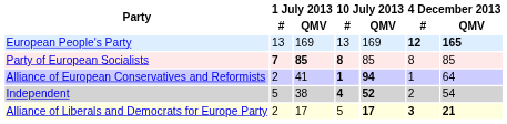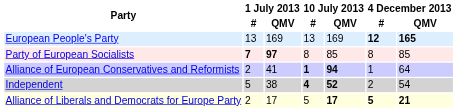 <table border=0 cellpadding=2 cellspacing=2>
 <tr ----bgcolor=lightgrey>
 <th rowspan=2>Party</th>
 <th colspan=2>1 July 2013</th>
 <th colspan=2>10 July 2013</th>
 <th colspan=2>4 December 2013</th>
 </tr>
 <tr ----bgcolor=lightgrey>
 <th>#</th>
 <th>QMV</th>
 <th>#</th>
 <th>QMV</th>
 <th>#</th>
 <th>QMV</th>
 </tr>
 <tr ---- bgcolor=#DDEEFF>
 <td><a href='#'>European People's Party</a></td>
 <td>13</td>
 <td>169</td>
 <td>13</td>
 <td>169</td>
 <td><strong>12</strong></td>
 <td><strong>165</strong></td>
 </tr>
 <tr ---- bgcolor=#FFE8E8>
 <td><a href='#'>Party of European Socialists</a></td>
 <td><strong>7</strong></td>
-<td><strong>85</strong></td>
-<td><strong>8</strong></td>
+<td><strong>97</strong></td>
+<td>8</td>
 <td>85</td>
 <td>8</td>
 <td>85</td>
 </tr>
 <tr ---- bgcolor=#CCCCFF>
 <td><a href='#'>Alliance of European Conservatives and Reformists</a></td>
 <td>2</td>
 <td>41</td>
 <td><strong>1</strong></td>
 <td><strong>94</strong></td>
 <td>1</td>
 <td>64</td>
 </tr>
 <tr ---- bgcolor=lightgrey>
 <td><a href='#'>Independent</a></td>
 <td>5</td>
 <td>38</td>
 <td><strong>4</strong></td>
 <td><strong>52</strong></td>
 <td>2</td>
 <td>54</td>
 </tr>
 <tr ---- bgcolor=#FFFFDD>
 <td><a href='#'>Alliance of Liberals and Democrats for Europe Party</a></td>
 <td>2</td>
 <td>17</td>
 <td>5</td>
 <td><strong>17</strong></td>
-<td><strong>3</strong></td>
+<td><strong>5</strong></td>
 <td><strong>21</strong></td>
 </tr>
 </table>
